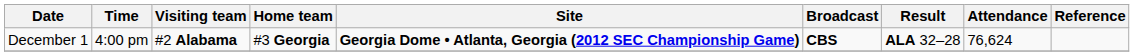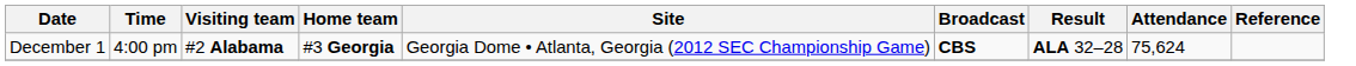 <table class="wikitable" style="font-size:95%;">
 <tr>
 <th>Date</th>
 <th>Time</th>
 <th>Visiting team</th>
 <th>Home team</th>
 <th>Site</th>
 <th>Broadcast</th>
 <th>Result</th>
 <th>Attendance</th>
 <th class="unsortable">Reference</th>
 </tr>
 <tr bgcolor=>
 <td>December 1</td>
 <td>4:00 pm</td>
 <td>#2 <strong>Alabama</strong></td>
 <td>#3 <strong>Georgia</strong></td>
-<td><strong>Georgia Dome • Atlanta, Georgia (<a href='#'>2012 SEC Championship Game</a>)</strong></td>
+<td>Georgia Dome • Atlanta, Georgia (<a href='#'>2012 SEC Championship Game</a>)</td>
 <td><strong>CBS</strong></td>
 <td><strong>ALA</strong> 32–28</td>
-<td>76,624</td>
+<td>75,624</td>
 <td align="center"></td>
 </tr>
 <tr>
 </tr>
 </table>
